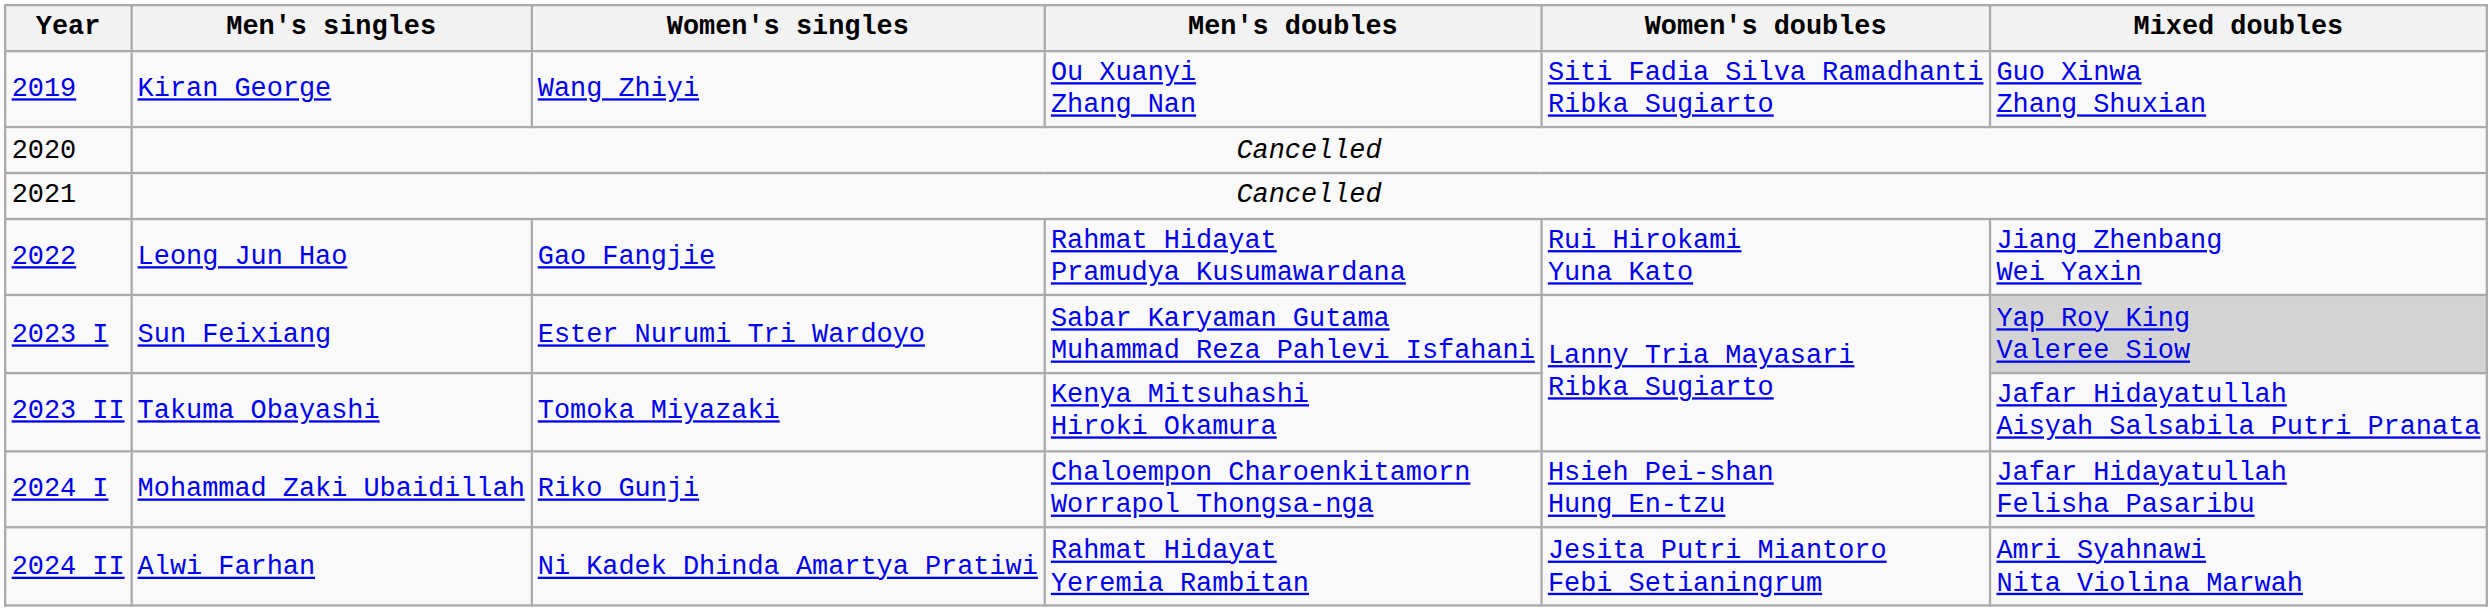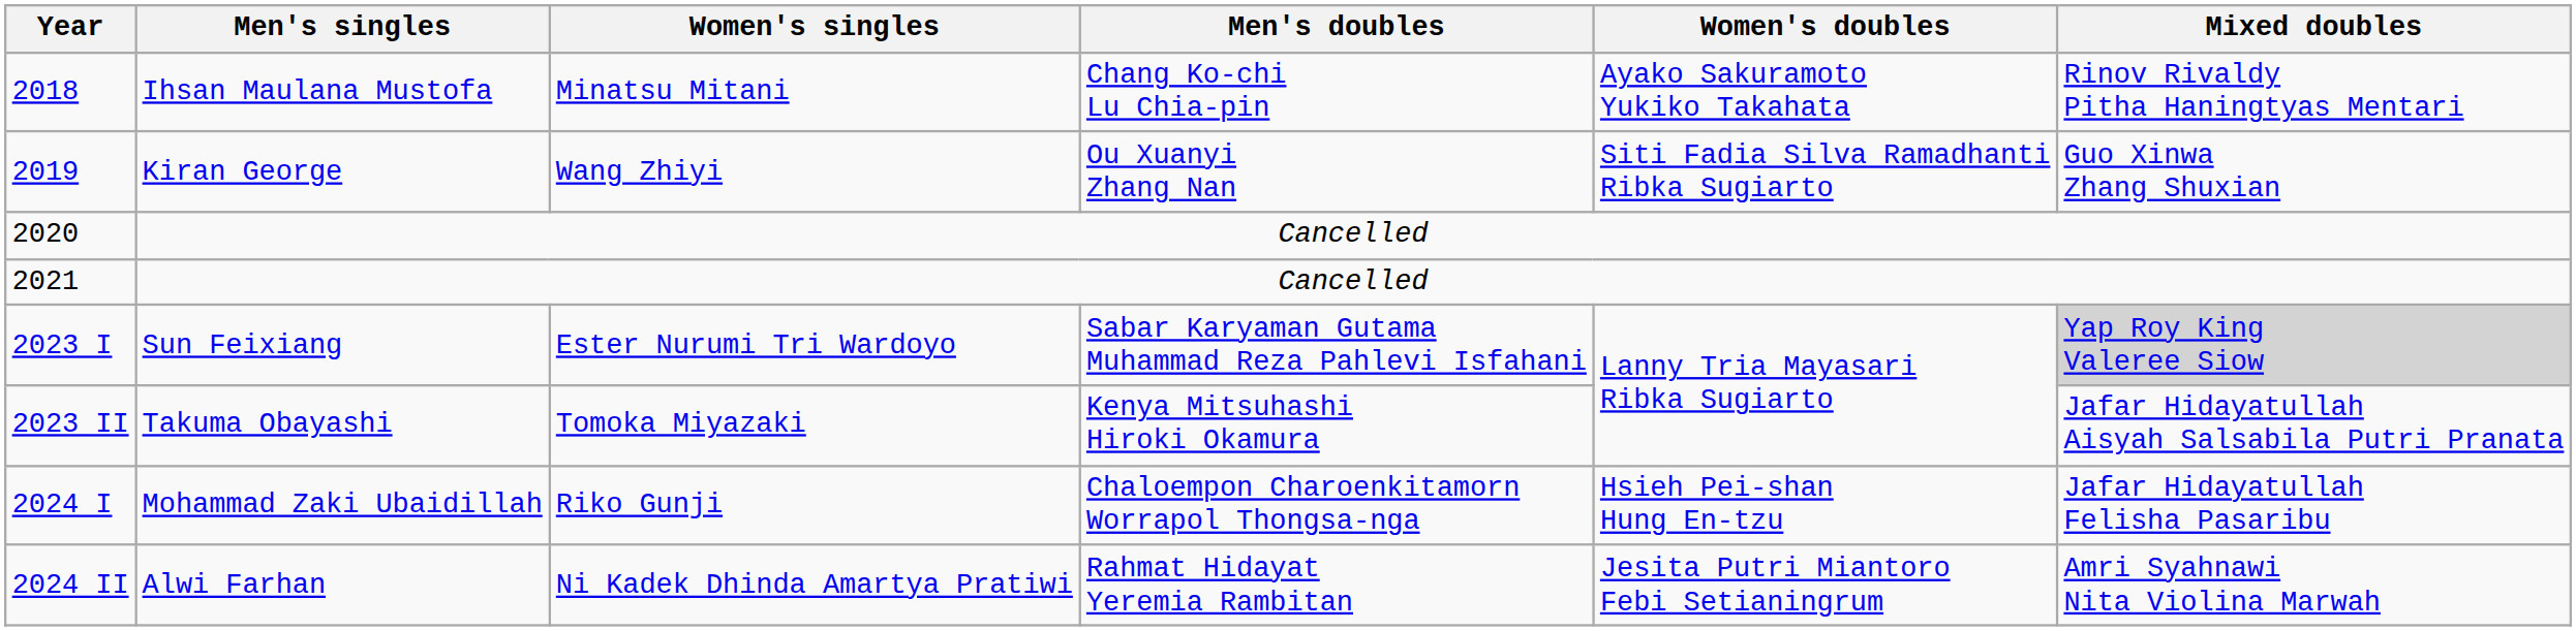 <table class=wikitable style="font-size:90%;">
 <tr>
 <th>Year</th>
 <th>Men's singles</th>
 <th>Women's singles</th>
 <th>Men's doubles</th>
 <th>Women's doubles</th>
 <th>Mixed doubles</th>
+</tr>
+<tr>
+<td><a href='#'>2018</a></td>
+<td> <a href='#'>Ihsan Maulana Mustofa</a></td>
+<td> <a href='#'>Minatsu Mitani</a></td>
+<td> <a href='#'>Chang Ko-chi</a><br> <a href='#'>Lu Chia-pin</a></td>
+<td> <a href='#'>Ayako Sakuramoto</a><br> <a href='#'>Yukiko Takahata</a></td>
+<td> <a href='#'>Rinov Rivaldy</a><br> <a href='#'>Pitha Haningtyas Mentari</a></td>
 </tr>
 <tr>
 <td><a href='#'>2019</a></td>
 <td> <a href='#'>Kiran George</a></td>
 <td> <a href='#'>Wang Zhiyi</a></td>
 <td> <a href='#'>Ou Xuanyi</a><br> <a href='#'>Zhang Nan</a></td>
 <td> <a href='#'>Siti Fadia Silva Ramadhanti</a><br> <a href='#'>Ribka Sugiarto</a></td>
 <td> <a href='#'>Guo Xinwa</a><br> <a href='#'>Zhang Shuxian</a></td>
 </tr>
 <tr>
 <td>2020</td>
 <td colspan="5" align="center"><em>Cancelled</em></td>
 </tr>
 <tr>
 <td>2021</td>
 <td colspan="5" align="center"><em>Cancelled</em></td>
-</tr>
-<tr>
-<td><a href='#'>2022</a></td>
-<td> <a href='#'>Leong Jun Hao</a></td>
-<td> <a href='#'>Gao Fangjie</a></td>
-<td> <a href='#'>Rahmat Hidayat</a><br> <a href='#'>Pramudya Kusumawardana</a></td>
-<td> <a href='#'>Rui Hirokami</a><br> <a href='#'>Yuna Kato</a></td>
-<td> <a href='#'>Jiang Zhenbang</a><br> <a href='#'>Wei Yaxin</a></td>
 </tr>
 <tr>
 <td><a href='#'>2023 I</a></td>
 <td> <a href='#'>Sun Feixiang</a></td>
 <td> <a href='#'>Ester Nurumi Tri Wardoyo</a></td>
 <td> <a href='#'>Sabar Karyaman Gutama</a><br> <a href='#'>Muhammad Reza Pahlevi Isfahani</a></td>
 <td rowspan="2"> <a href='#'>Lanny Tria Mayasari</a><br> <a href='#'>Ribka Sugiarto</a></td>
 <td style="background: lightgrey;"> <a href='#'>Yap Roy King</a><br> <a href='#'>Valeree Siow</a></td>
 </tr>
 <tr>
 <td><a href='#'>2023 II</a></td>
 <td> <a href='#'>Takuma Obayashi</a></td>
 <td> <a href='#'>Tomoka Miyazaki</a></td>
 <td> <a href='#'>Kenya Mitsuhashi</a><br> <a href='#'>Hiroki Okamura</a></td>
 <td> <a href='#'>Jafar Hidayatullah</a><br> <a href='#'>Aisyah Salsabila Putri Pranata</a></td>
 </tr>
 <tr>
 <td><a href='#'>2024 I</a></td>
 <td> <a href='#'>Mohammad Zaki Ubaidillah</a></td>
 <td> <a href='#'>Riko Gunji</a></td>
 <td> <a href='#'>Chaloempon Charoenkitamorn</a><br> <a href='#'>Worrapol Thongsa-nga</a></td>
 <td> <a href='#'>Hsieh Pei-shan</a><br> <a href='#'>Hung En-tzu</a></td>
 <td> <a href='#'>Jafar Hidayatullah</a><br> <a href='#'>Felisha Pasaribu</a></td>
 </tr>
 <tr>
 <td><a href='#'>2024 II</a></td>
 <td> <a href='#'>Alwi Farhan</a></td>
 <td> <a href='#'>Ni Kadek Dhinda Amartya Pratiwi</a></td>
 <td> <a href='#'>Rahmat Hidayat</a><br> <a href='#'>Yeremia Rambitan</a></td>
 <td> <a href='#'>Jesita Putri Miantoro</a><br> <a href='#'>Febi Setianingrum</a></td>
 <td> <a href='#'>Amri Syahnawi</a> <br> <a href='#'>Nita Violina Marwah</a></td>
 </tr>
 </table>
